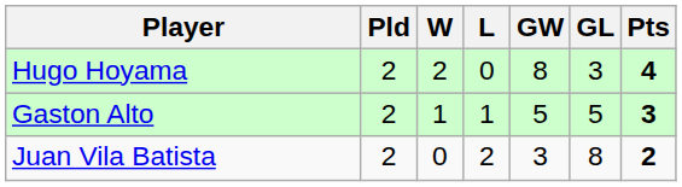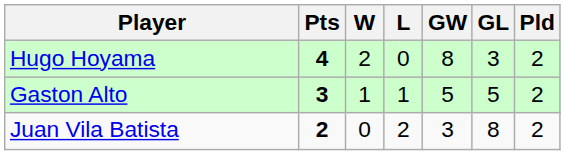 <table class="wikitable" style="text-align:center">
 <tr>
 <th width=200>Player</th>
-<th width=20>Pld</th>
+<th width=20>Pts</th>
 <th width=20>W</th>
 <th width=20>L</th>
 <th width=20>GW</th>
 <th width=20>GL</th>
-<th width=20>Pts</th>
+<th width=20>Pld</th>
 </tr>
 <tr bgcolor="ccffcc">
 <td style="text-align:left;"> <a href='#'>Hugo Hoyama</a></td>
-<td>2</td>
+<td><strong>4</strong></td>
 <td>2</td>
 <td>0</td>
 <td>8</td>
 <td>3</td>
-<td><strong>4</strong></td>
+<td>2</td>
 </tr>
 <tr bgcolor="ccffcc">
 <td style="text-align:left;"> <a href='#'>Gaston Alto</a></td>
-<td>2</td>
+<td><strong>3</strong></td>
 <td>1</td>
 <td>1</td>
 <td>5</td>
 <td>5</td>
-<td><strong>3</strong></td>
+<td>2</td>
 </tr>
 <tr>
 <td style="text-align:left;"> <a href='#'>Juan Vila Batista</a></td>
-<td>2</td>
+<td><strong>2</strong></td>
 <td>0</td>
 <td>2</td>
 <td>3</td>
 <td>8</td>
-<td><strong>2</strong></td>
+<td>2</td>
 </tr>
 </table>
